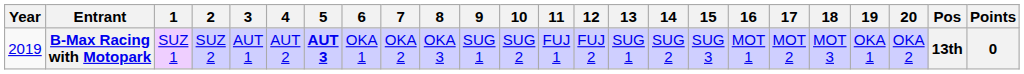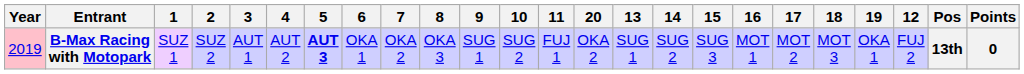 <table class="wikitable" style="text-align:center; font-size:85%">
 <tr>
 <th>Year</th>
 <th>Entrant</th>
 <th>1</th>
 <th>2</th>
 <th>3</th>
 <th>4</th>
 <th>5</th>
 <th>6</th>
 <th>7</th>
 <th>8</th>
 <th>9</th>
 <th>10</th>
 <th>11</th>
-<th>12</th>
+<th>20</th>
 <th>13</th>
 <th>14</th>
 <th>15</th>
 <th>16</th>
 <th>17</th>
 <th>18</th>
 <th>19</th>
-<th>20</th>
+<th>12</th>
 <th>Pos</th>
 <th>Points</th>
 </tr>
 <tr>
-<td><a href='#'>2019</a></td>
+<td style="background: pink;"><a href='#'>2019</a></td>
 <th nowrap><a href='#'>B-Max Racing</a><br>with <a href='#'>Motopark</a></th>
 <td style="background:#EFCFFF;"><a href='#'>SUZ<br>1</a><br></td>
 <td style="background:#CFCFFF;"><a href='#'>SUZ<br>2</a><br></td>
 <td style="background:#CFCFFF;"><a href='#'>AUT<br>1</a><br></td>
 <td style="background:#CFCFFF;"><a href='#'>AUT<br>2</a><br></td>
 <td style="background:#CFCFFF;"><strong><a href='#'>AUT<br>3</a><br></strong></td>
 <td style="background:#CFCFFF;"><a href='#'>OKA<br>1</a><br></td>
 <td style="background:#CFCFFF;"><a href='#'>OKA<br>2</a><br></td>
 <td style="background:#CFCFFF;"><a href='#'>OKA<br>3</a><br></td>
 <td style="background:#CFCFFF;"><a href='#'>SUG<br>1</a><br></td>
 <td style="background:#CFCFFF;"><a href='#'>SUG<br>2</a><br></td>
 <td style="background:#CFCFFF;"><a href='#'>FUJ<br>1</a><br></td>
-<td style="background:#CFCFFF;"><a href='#'>FUJ<br>2</a><br></td>
+<td style="background:#CFCFFF;"><a href='#'>OKA<br>2</a><br></td>
 <td style="background:#CFCFFF;"><a href='#'>SUG<br>1</a><br></td>
 <td style="background:#CFCFFF;"><a href='#'>SUG<br>2</a><br></td>
 <td style="background:#CFCFFF;"><a href='#'>SUG<br>3</a><br></td>
 <td style="background:#CFCFFF;"><a href='#'>MOT<br>1</a><br></td>
 <td style="background:#CFCFFF;"><a href='#'>MOT<br>2</a><br></td>
 <td style="background:#CFCFFF;"><a href='#'>MOT<br>3</a><br></td>
 <td style="background:#CFCFFF;"><a href='#'>OKA<br>1</a><br></td>
-<td style="background:#CFCFFF;"><a href='#'>OKA<br>2</a><br></td>
+<td style="background:#CFCFFF;"><a href='#'>FUJ<br>2</a><br></td>
 <th>13th</th>
 <th>0</th>
 </tr>
 </table>
